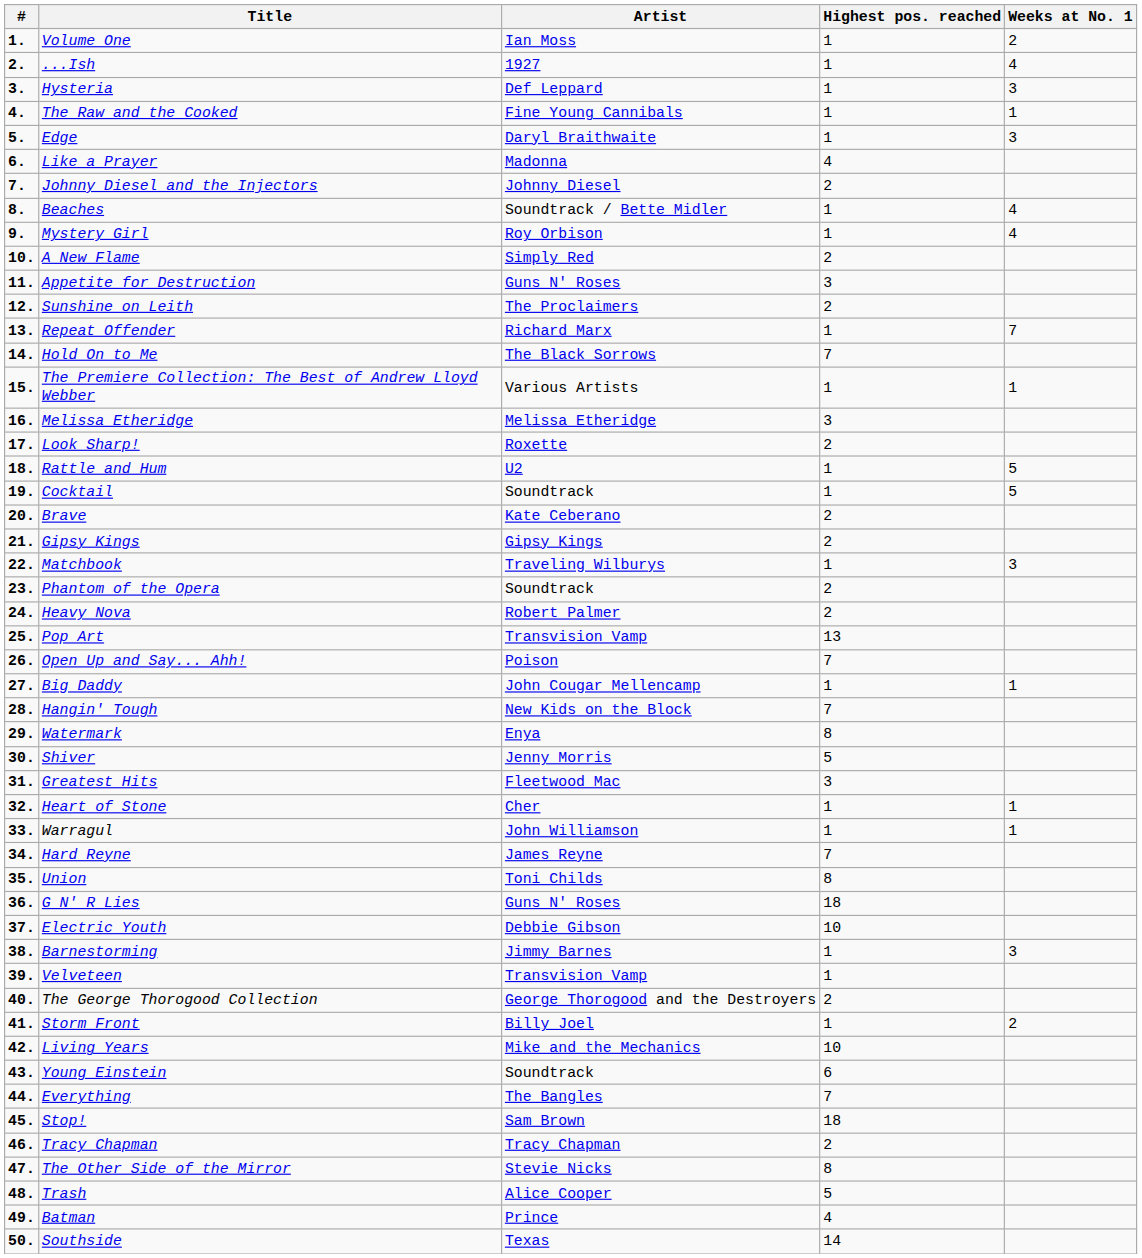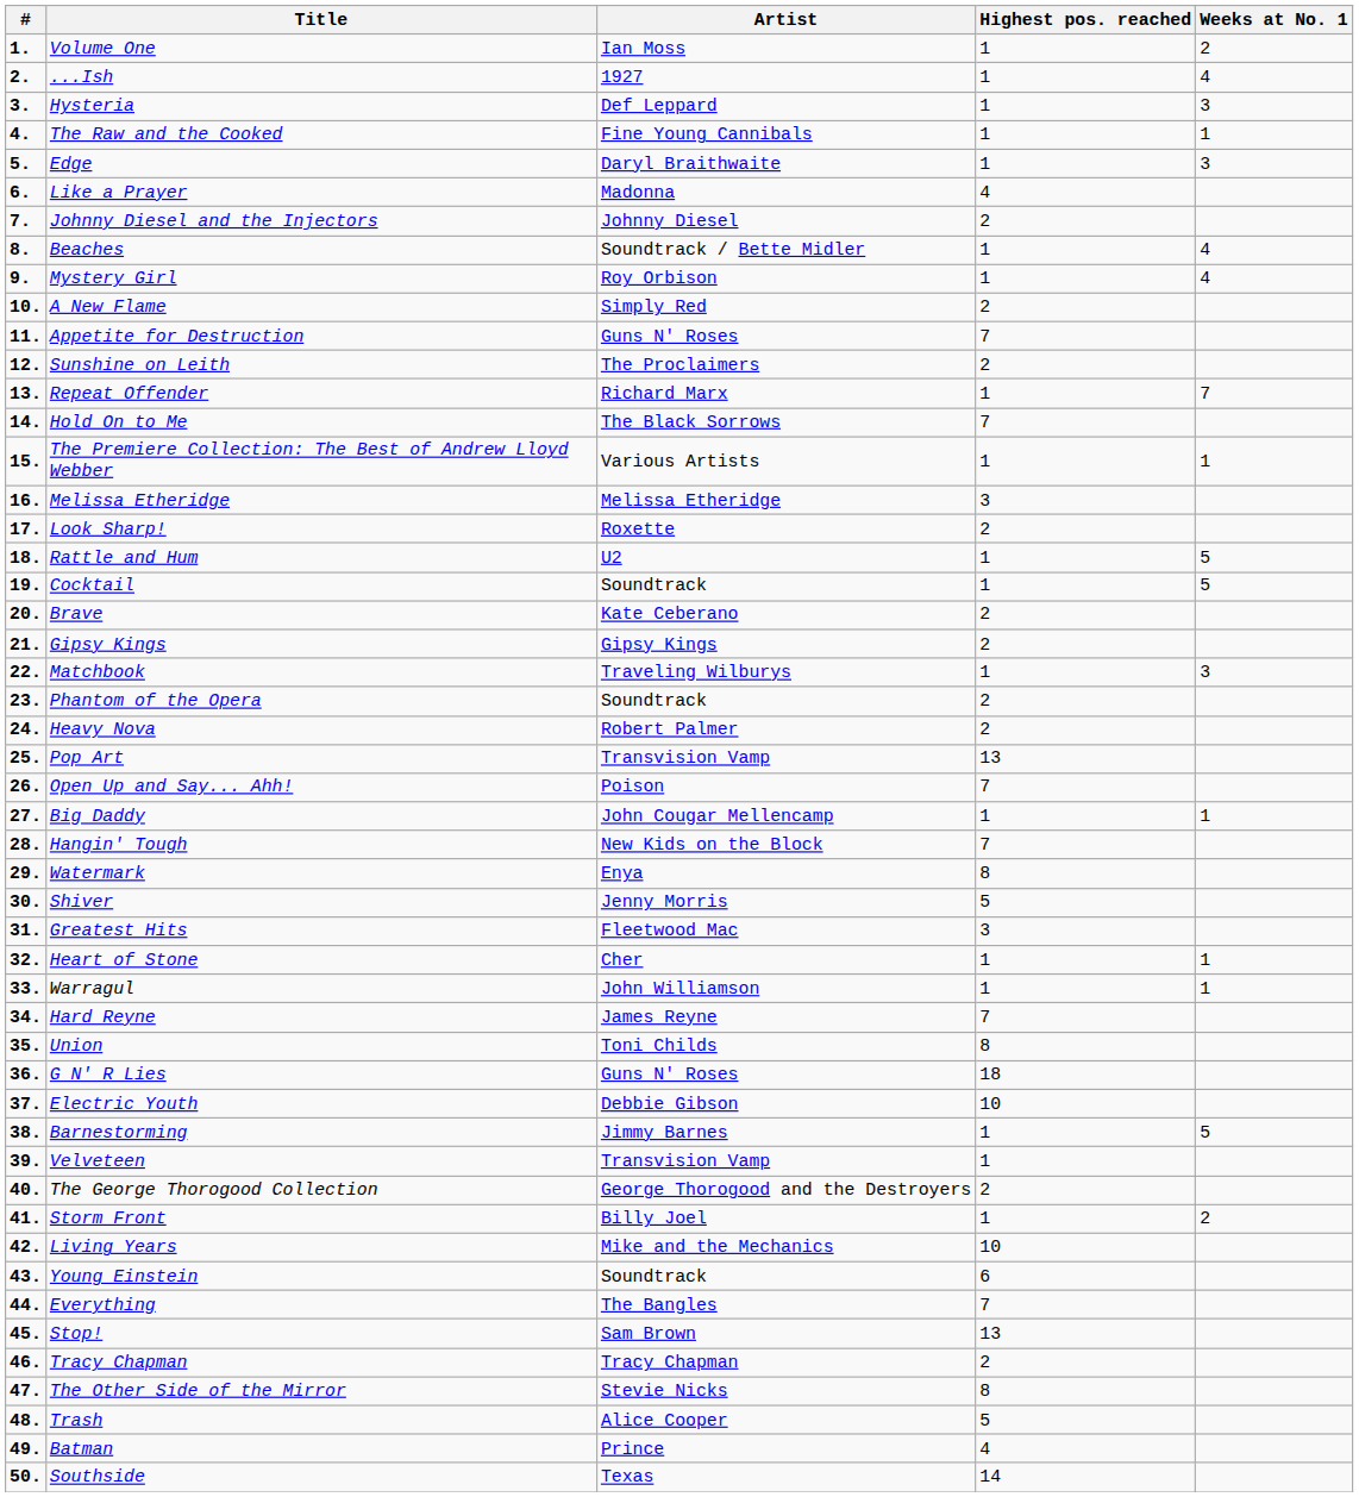 <table class="wikitable">
 <tr>
 <th>#</th>
 <th width="400">Title</th>
 <th>Artist</th>
 <th>Highest pos. reached</th>
 <th>Weeks at No. 1</th>
 </tr>
 <tr>
 <td><strong>1.</strong></td>
 <td><em><a href='#'>Volume One</a></em></td>
 <td><a href='#'>Ian Moss</a></td>
 <td>1</td>
 <td>2</td>
 </tr>
 <tr>
 <td><strong>2.</strong></td>
 <td><em><a href='#'>...Ish</a></em></td>
 <td><a href='#'>1927</a></td>
 <td>1</td>
 <td>4</td>
 </tr>
 <tr>
 <td><strong>3.</strong></td>
 <td><em><a href='#'>Hysteria</a></em></td>
 <td><a href='#'>Def Leppard</a></td>
 <td>1</td>
 <td>3</td>
 </tr>
 <tr>
 <td><strong>4.</strong></td>
 <td><em><a href='#'>The Raw and the Cooked</a></em></td>
 <td><a href='#'>Fine Young Cannibals</a></td>
 <td>1</td>
 <td>1</td>
 </tr>
 <tr>
 <td><strong>5.</strong></td>
 <td><em><a href='#'>Edge</a></em></td>
 <td><a href='#'>Daryl Braithwaite</a></td>
 <td>1</td>
 <td>3</td>
 </tr>
 <tr>
 <td><strong>6.</strong></td>
 <td><em><a href='#'>Like a Prayer</a></em></td>
 <td><a href='#'>Madonna</a></td>
 <td>4</td>
 <td></td>
 </tr>
 <tr>
 <td><strong>7.</strong></td>
 <td><em><a href='#'>Johnny Diesel and the Injectors</a></em></td>
 <td><a href='#'>Johnny Diesel</a></td>
 <td>2</td>
 <td></td>
 </tr>
 <tr>
 <td><strong>8.</strong></td>
 <td><em><a href='#'>Beaches</a></em></td>
 <td>Soundtrack / <a href='#'>Bette Midler</a></td>
 <td>1</td>
 <td>4</td>
 </tr>
 <tr>
 <td><strong>9.</strong></td>
 <td><em><a href='#'>Mystery Girl</a></em></td>
 <td><a href='#'>Roy Orbison</a></td>
 <td>1</td>
 <td>4</td>
 </tr>
 <tr>
 <td><strong>10.</strong></td>
 <td><em><a href='#'>A New Flame</a></em></td>
 <td><a href='#'>Simply Red</a></td>
 <td>2</td>
 <td></td>
 </tr>
 <tr>
 <td><strong>11.</strong></td>
 <td><em><a href='#'>Appetite for Destruction</a></em></td>
 <td><a href='#'>Guns N' Roses</a></td>
-<td>3</td>
+<td>7</td>
 <td></td>
 </tr>
 <tr>
 <td><strong>12.</strong></td>
 <td><em><a href='#'>Sunshine on Leith</a></em></td>
 <td><a href='#'>The Proclaimers</a></td>
 <td>2</td>
 <td></td>
 </tr>
 <tr>
 <td><strong>13.</strong></td>
 <td><em><a href='#'>Repeat Offender</a></em></td>
 <td><a href='#'>Richard Marx</a></td>
 <td>1</td>
 <td>7</td>
 </tr>
 <tr>
 <td><strong>14.</strong></td>
 <td><em><a href='#'>Hold On to Me</a></em></td>
 <td><a href='#'>The Black Sorrows</a></td>
 <td>7</td>
 <td></td>
 </tr>
 <tr>
 <td><strong>15.</strong></td>
 <td><em><a href='#'>The Premiere Collection: The Best of Andrew Lloyd Webber</a></em></td>
 <td>Various Artists</td>
 <td>1</td>
 <td>1</td>
 </tr>
 <tr>
 <td><strong>16.</strong></td>
 <td><em><a href='#'>Melissa Etheridge</a></em></td>
 <td><a href='#'>Melissa Etheridge</a></td>
 <td>3</td>
 <td></td>
 </tr>
 <tr>
 <td><strong>17.</strong></td>
 <td><em><a href='#'>Look Sharp!</a></em></td>
 <td><a href='#'>Roxette</a></td>
 <td>2</td>
 <td></td>
 </tr>
 <tr>
 <td><strong>18.</strong></td>
 <td><em><a href='#'>Rattle and Hum</a></em></td>
 <td><a href='#'>U2</a></td>
 <td>1</td>
 <td>5</td>
 </tr>
 <tr>
 <td><strong>19.</strong></td>
 <td><em><a href='#'>Cocktail</a></em></td>
 <td>Soundtrack</td>
 <td>1</td>
 <td>5</td>
 </tr>
 <tr>
 <td><strong>20.</strong></td>
 <td><em><a href='#'>Brave</a></em></td>
 <td><a href='#'>Kate Ceberano</a></td>
 <td>2</td>
 <td></td>
 </tr>
 <tr>
 <td><strong>21.</strong></td>
 <td><em><a href='#'>Gipsy Kings</a></em></td>
 <td><a href='#'>Gipsy Kings</a></td>
 <td>2</td>
 <td></td>
 </tr>
 <tr>
 <td><strong>22.</strong></td>
 <td><em><a href='#'>Matchbook</a></em></td>
 <td><a href='#'>Traveling Wilburys</a></td>
 <td>1</td>
 <td>3</td>
 </tr>
 <tr>
 <td><strong>23.</strong></td>
 <td><em><a href='#'>Phantom of the Opera</a></em></td>
 <td>Soundtrack</td>
 <td>2</td>
 <td></td>
 </tr>
 <tr>
 <td><strong>24.</strong></td>
 <td><em><a href='#'>Heavy Nova</a></em></td>
 <td><a href='#'>Robert Palmer</a></td>
 <td>2</td>
 <td></td>
 </tr>
 <tr>
 <td><strong>25.</strong></td>
 <td><em><a href='#'>Pop Art</a></em></td>
 <td><a href='#'>Transvision Vamp</a></td>
 <td>13</td>
 <td></td>
 </tr>
 <tr>
 <td><strong>26.</strong></td>
 <td><em><a href='#'>Open Up and Say... Ahh!</a></em></td>
 <td><a href='#'>Poison</a></td>
 <td>7</td>
 <td></td>
 </tr>
 <tr>
 <td><strong>27.</strong></td>
 <td><em><a href='#'>Big Daddy</a></em></td>
 <td><a href='#'>John Cougar Mellencamp</a></td>
 <td>1</td>
 <td>1</td>
 </tr>
 <tr>
 <td><strong>28.</strong></td>
 <td><em><a href='#'>Hangin' Tough</a></em></td>
 <td><a href='#'>New Kids on the Block</a></td>
 <td>7</td>
 <td></td>
 </tr>
 <tr>
 <td><strong>29.</strong></td>
 <td><em><a href='#'>Watermark</a></em></td>
 <td><a href='#'>Enya</a></td>
 <td>8</td>
 <td></td>
 </tr>
 <tr>
 <td><strong>30.</strong></td>
 <td><em><a href='#'>Shiver</a></em></td>
 <td><a href='#'>Jenny Morris</a></td>
 <td>5</td>
 <td></td>
 </tr>
 <tr>
 <td><strong>31.</strong></td>
 <td><em><a href='#'>Greatest Hits</a></em></td>
 <td><a href='#'>Fleetwood Mac</a></td>
 <td>3</td>
 <td></td>
 </tr>
 <tr>
 <td><strong>32.</strong></td>
 <td><em><a href='#'>Heart of Stone</a></em></td>
 <td><a href='#'>Cher</a></td>
 <td>1</td>
 <td>1</td>
 </tr>
 <tr>
 <td><strong>33.</strong></td>
 <td><em>Warragul</em></td>
 <td><a href='#'>John Williamson</a></td>
 <td>1</td>
 <td>1</td>
 </tr>
 <tr>
 <td><strong>34.</strong></td>
 <td><em><a href='#'>Hard Reyne</a></em></td>
 <td><a href='#'>James Reyne</a></td>
 <td>7</td>
 <td></td>
 </tr>
 <tr>
 <td><strong>35.</strong></td>
 <td><em><a href='#'>Union</a></em></td>
 <td><a href='#'>Toni Childs</a></td>
 <td>8</td>
 <td></td>
 </tr>
 <tr>
 <td><strong>36.</strong></td>
 <td><em><a href='#'>G N' R Lies</a></em></td>
 <td><a href='#'>Guns N' Roses</a></td>
 <td>18</td>
 <td></td>
 </tr>
 <tr>
 <td><strong>37.</strong></td>
 <td><em><a href='#'>Electric Youth</a></em></td>
 <td><a href='#'>Debbie Gibson</a></td>
 <td>10</td>
 <td></td>
 </tr>
 <tr>
 <td><strong>38.</strong></td>
 <td><em><a href='#'>Barnestorming</a></em></td>
 <td><a href='#'>Jimmy Barnes</a></td>
 <td>1</td>
-<td>3</td>
+<td>5</td>
 </tr>
 <tr>
 <td><strong>39.</strong></td>
 <td><em><a href='#'>Velveteen</a></em></td>
 <td><a href='#'>Transvision Vamp</a></td>
 <td>1</td>
 <td></td>
 </tr>
 <tr>
 <td><strong>40.</strong></td>
 <td><em>The George Thorogood Collection</em></td>
 <td><a href='#'>George Thorogood</a> and the Destroyers</td>
 <td>2</td>
 <td></td>
 </tr>
 <tr>
 <td><strong>41.</strong></td>
 <td><em><a href='#'>Storm Front</a></em></td>
 <td><a href='#'>Billy Joel</a></td>
 <td>1</td>
 <td>2</td>
 </tr>
 <tr>
 <td><strong>42.</strong></td>
 <td><em><a href='#'>Living Years</a></em></td>
 <td><a href='#'>Mike and the Mechanics</a></td>
 <td>10</td>
 <td></td>
 </tr>
 <tr>
 <td><strong>43.</strong></td>
 <td><em><a href='#'>Young Einstein</a></em></td>
 <td>Soundtrack</td>
 <td>6</td>
 <td></td>
 </tr>
 <tr>
 <td><strong>44.</strong></td>
 <td><em><a href='#'>Everything</a></em></td>
 <td><a href='#'>The Bangles</a></td>
 <td>7</td>
 <td></td>
 </tr>
 <tr>
 <td><strong>45.</strong></td>
 <td><em><a href='#'>Stop!</a></em></td>
 <td><a href='#'>Sam Brown</a></td>
-<td>18</td>
+<td>13</td>
 <td></td>
 </tr>
 <tr>
 <td><strong>46.</strong></td>
 <td><em><a href='#'>Tracy Chapman</a></em></td>
 <td><a href='#'>Tracy Chapman</a></td>
 <td>2</td>
 <td></td>
 </tr>
 <tr>
 <td><strong>47.</strong></td>
 <td><em><a href='#'>The Other Side of the Mirror</a></em></td>
 <td><a href='#'>Stevie Nicks</a></td>
 <td>8</td>
 <td></td>
 </tr>
 <tr>
 <td><strong>48.</strong></td>
 <td><em><a href='#'>Trash</a></em></td>
 <td><a href='#'>Alice Cooper</a></td>
 <td>5</td>
 <td></td>
 </tr>
 <tr>
 <td><strong>49.</strong></td>
 <td><em><a href='#'>Batman</a></em></td>
 <td><a href='#'>Prince</a></td>
 <td>4</td>
 <td></td>
 </tr>
 <tr>
 <td><strong>50.</strong></td>
 <td><em><a href='#'>Southside</a></em></td>
 <td><a href='#'>Texas</a></td>
 <td>14</td>
 <td></td>
 </tr>
 </table>
